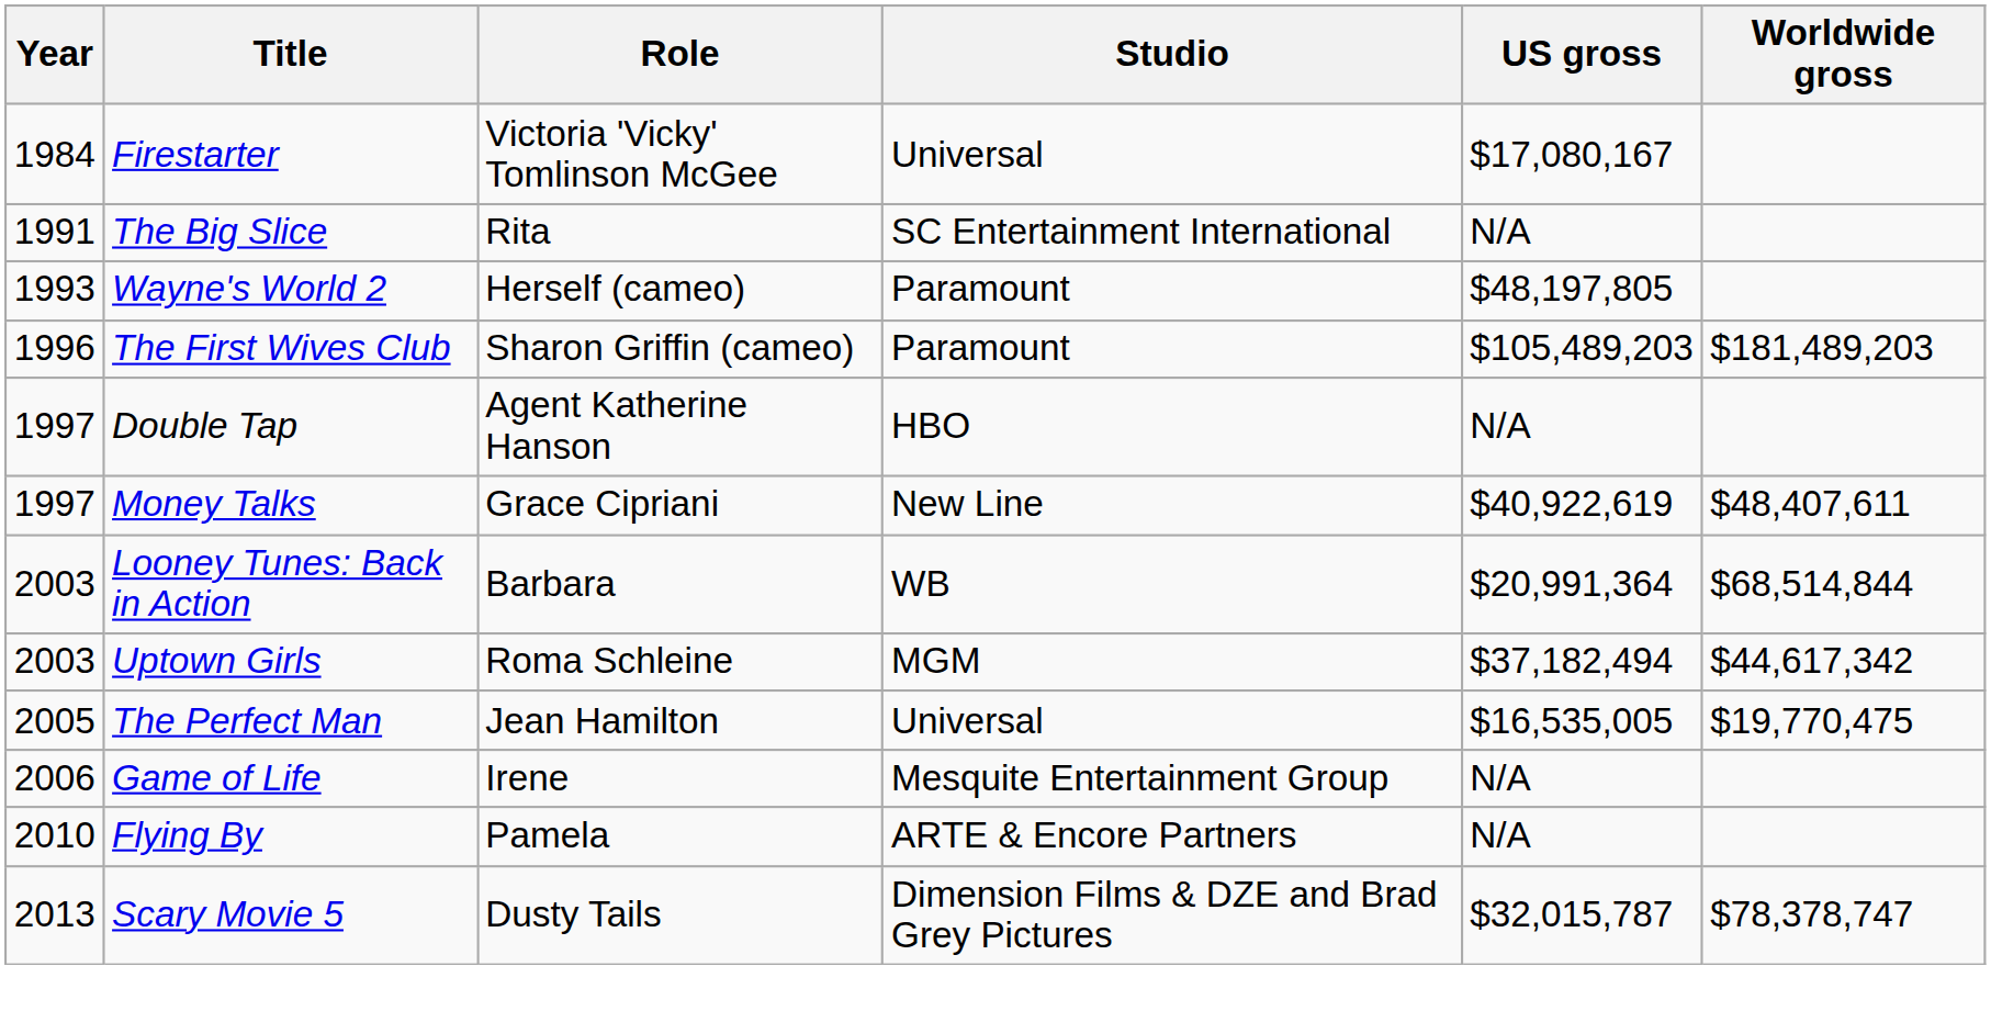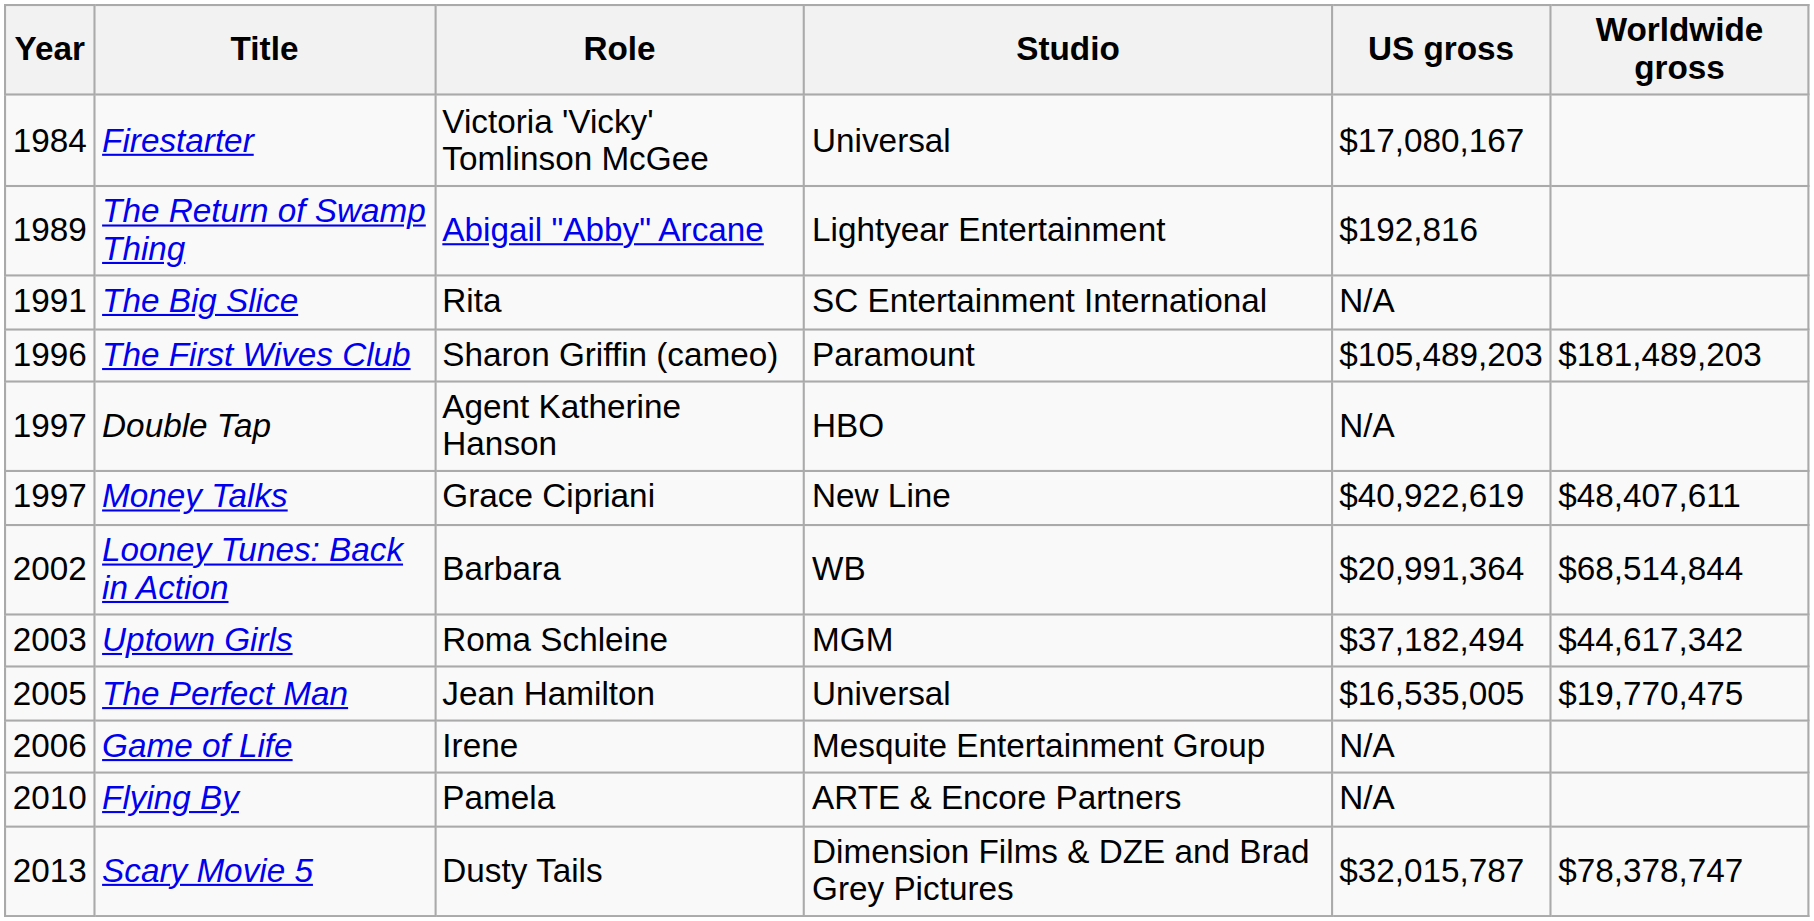 <table class="wikitable sortable">
 <tr>
 <th>Year</th>
 <th>Title</th>
 <th>Role</th>
 <th>Studio</th>
 <th>US gross</th>
 <th>Worldwide gross</th>
 </tr>
 <tr>
 <td>1984</td>
 <td><em><a href='#'>Firestarter</a></em></td>
 <td>Victoria 'Vicky' Tomlinson McGee</td>
 <td>Universal</td>
 <td>$17,080,167</td>
 <td></td>
 </tr>
 <tr>
+<td>1989</td>
+<td><em><a href='#'>The Return of Swamp Thing</a></em></td>
+<td><a href='#'>Abigail "Abby" Arcane</a></td>
+<td>Lightyear Entertainment</td>
+<td>$192,816</td>
+<td></td>
+</tr>
+<tr>
 <td>1991</td>
 <td><em><a href='#'>The Big Slice</a></em></td>
 <td>Rita</td>
 <td>SC Entertainment International</td>
 <td>N/A</td>
-<td></td>
-</tr>
-<tr>
-<td>1993</td>
-<td><em><a href='#'>Wayne's World 2</a></em></td>
-<td>Herself (cameo)</td>
-<td>Paramount</td>
-<td>$48,197,805</td>
 <td></td>
 </tr>
 <tr>
 <td>1996</td>
 <td><em><a href='#'>The First Wives Club</a></em></td>
 <td>Sharon Griffin (cameo)</td>
 <td>Paramount</td>
 <td>$105,489,203</td>
 <td>$181,489,203</td>
 </tr>
 <tr>
 <td>1997</td>
 <td><em>Double Tap</em></td>
 <td>Agent Katherine Hanson</td>
 <td>HBO</td>
 <td>N/A</td>
 <td></td>
 </tr>
 <tr>
 <td>1997</td>
 <td><em><a href='#'>Money Talks</a></em></td>
 <td>Grace Cipriani</td>
 <td>New Line</td>
 <td>$40,922,619</td>
 <td>$48,407,611</td>
 </tr>
 <tr>
-<td>2003</td>
+<td>2002</td>
 <td><em><a href='#'>Looney Tunes: Back in Action</a></em></td>
 <td>Barbara</td>
 <td>WB</td>
 <td>$20,991,364</td>
 <td>$68,514,844</td>
 </tr>
 <tr>
 <td>2003</td>
 <td><em><a href='#'>Uptown Girls</a></em></td>
 <td>Roma Schleine</td>
 <td>MGM</td>
 <td>$37,182,494</td>
 <td>$44,617,342</td>
 </tr>
 <tr>
 <td>2005</td>
 <td><em><a href='#'>The Perfect Man</a></em></td>
 <td>Jean Hamilton</td>
 <td>Universal</td>
 <td>$16,535,005</td>
 <td>$19,770,475</td>
 </tr>
 <tr>
 <td>2006</td>
 <td><em><a href='#'>Game of Life</a></em></td>
 <td>Irene</td>
 <td>Mesquite Entertainment Group</td>
 <td>N/A</td>
 <td></td>
 </tr>
 <tr>
 <td>2010</td>
 <td><em><a href='#'>Flying By</a></em></td>
 <td>Pamela</td>
 <td>ARTE & Encore Partners</td>
 <td>N/A</td>
 <td></td>
 </tr>
 <tr>
 <td>2013</td>
 <td><em><a href='#'>Scary Movie 5</a></em></td>
 <td>Dusty Tails</td>
 <td>Dimension Films & DZE and Brad Grey Pictures</td>
 <td>$32,015,787</td>
 <td>$78,378,747</td>
 </tr>
 </table>
